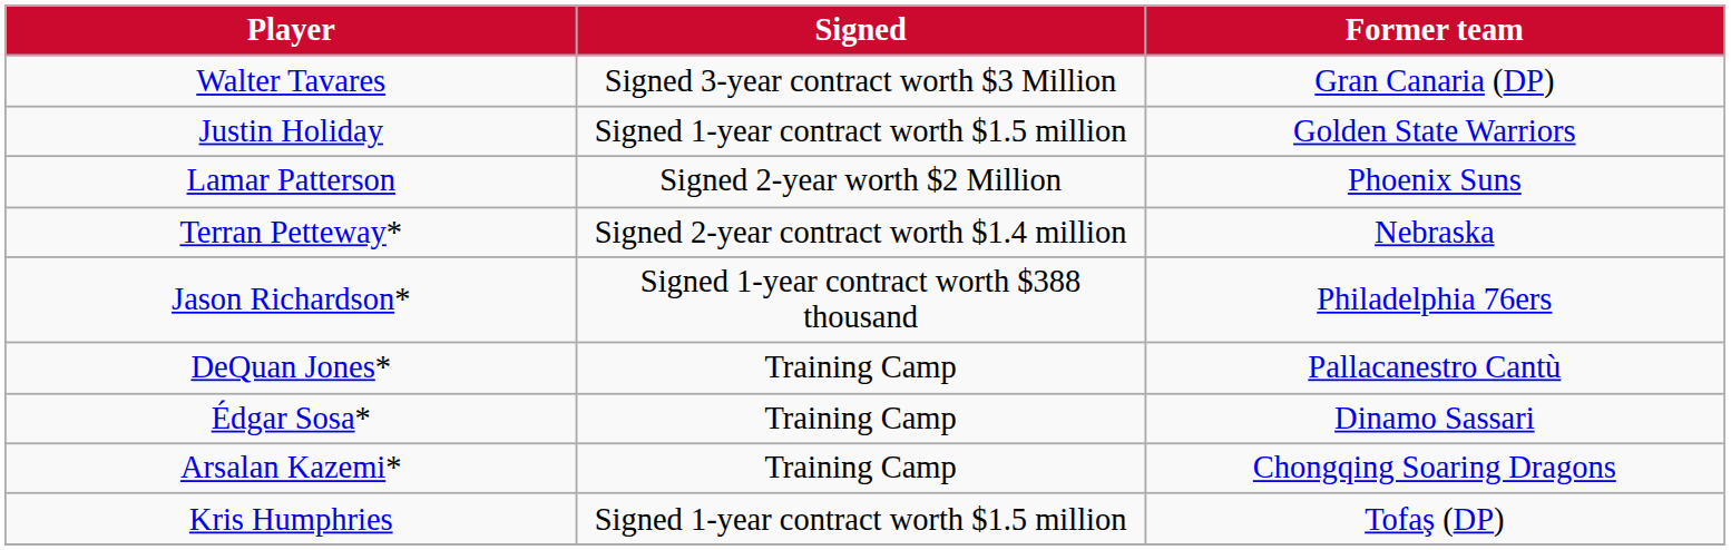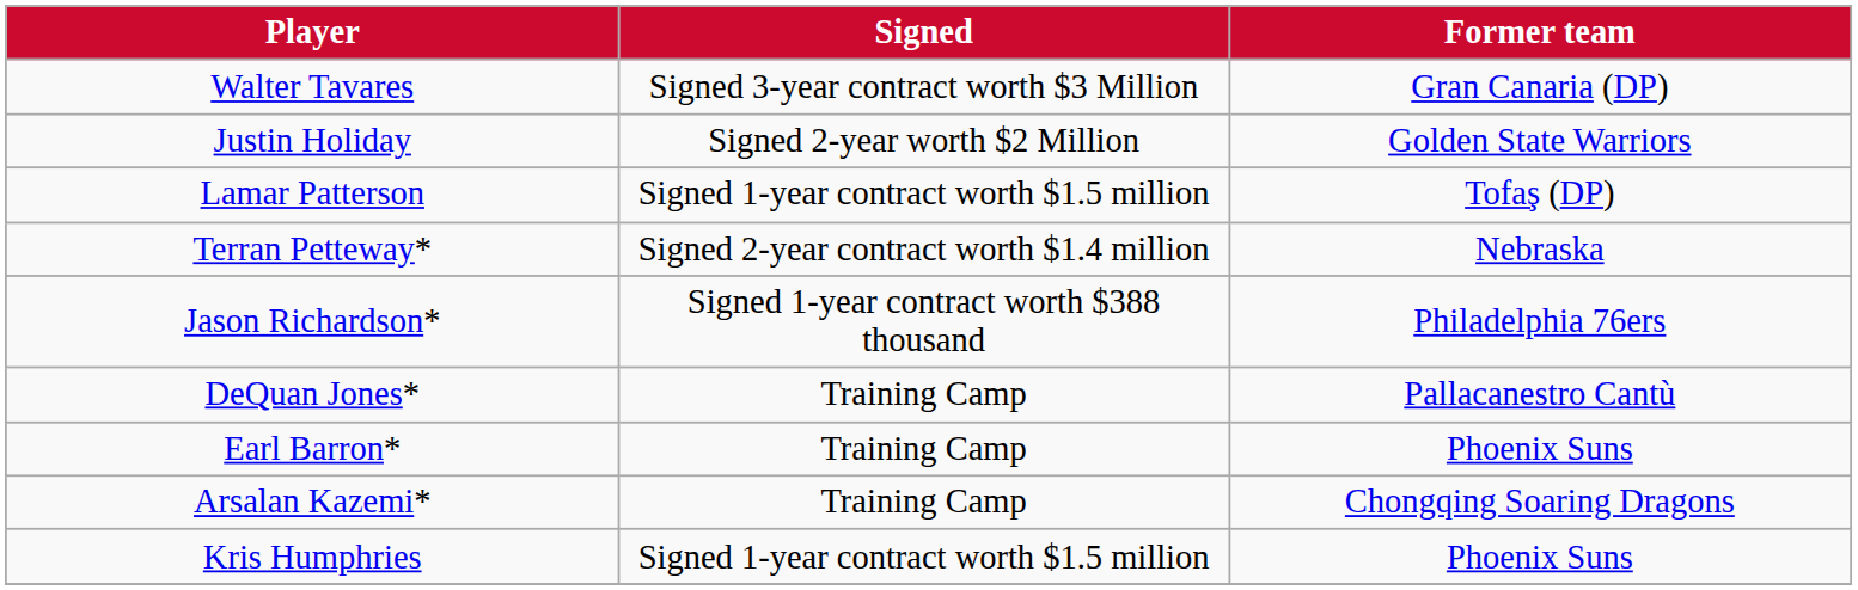 <table class="wikitable sortable sortable" style="text-align: center">
 <tr>
 <th style="background:#cc092f; color:white" width="10%">Player</th>
 <th style="background:#cc092f; color:white" width="10%">Signed</th>
 <th style="background:#cc092f; color:white" width="10%">Former team</th>
 </tr>
 <tr>
 <td><a href='#'>Walter Tavares</a></td>
 <td>Signed 3-year contract worth $3 Million</td>
 <td> <a href='#'>Gran Canaria</a> (<a href='#'>DP</a>)</td>
 </tr>
 <tr>
 <td><a href='#'>Justin Holiday</a></td>
-<td>Signed 1-year contract worth $1.5 million</td>
+<td>Signed 2-year worth $2 Million</td>
 <td><a href='#'>Golden State Warriors</a></td>
 </tr>
 <tr>
 <td><a href='#'>Lamar Patterson</a></td>
-<td>Signed 2-year worth $2 Million</td>
-<td><a href='#'>Phoenix Suns</a></td>
+<td>Signed 1-year contract worth $1.5 million</td>
+<td> <a href='#'>Tofaş</a> (<a href='#'>DP</a>)</td>
 </tr>
 <tr>
 <td><a href='#'>Terran Petteway</a>*</td>
 <td>Signed 2-year contract worth $1.4 million</td>
 <td><a href='#'>Nebraska</a></td>
 </tr>
 <tr>
 <td><a href='#'>Jason Richardson</a>*</td>
 <td>Signed 1-year contract worth $388 thousand</td>
 <td><a href='#'>Philadelphia 76ers</a></td>
 </tr>
 <tr>
 <td><a href='#'>DeQuan Jones</a>*</td>
 <td>Training Camp</td>
 <td> <a href='#'>Pallacanestro Cantù</a></td>
 </tr>
 <tr>
-<td><a href='#'>Édgar Sosa</a>*</td>
+<td><a href='#'>Earl Barron</a>*</td>
 <td>Training Camp</td>
-<td> <a href='#'>Dinamo Sassari</a></td>
+<td><a href='#'>Phoenix Suns</a></td>
 </tr>
 <tr>
 <td><a href='#'>Arsalan Kazemi</a>*</td>
 <td>Training Camp</td>
 <td> <a href='#'>Chongqing Soaring Dragons</a></td>
 </tr>
 <tr>
 <td><a href='#'>Kris Humphries</a></td>
 <td>Signed 1-year contract worth $1.5 million</td>
-<td> <a href='#'>Tofaş</a> (<a href='#'>DP</a>)</td>
+<td><a href='#'>Phoenix Suns</a></td>
 </tr>
 <tr>
 </tr>
 </table>
